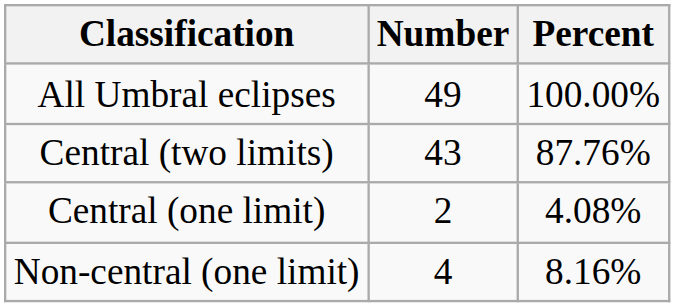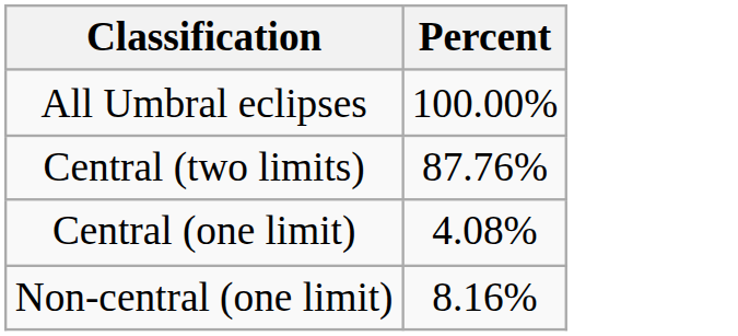 <table class="wikitable sortable">
 <tr align=center>
 <th>Classification</th>
-<th>Number</th>
 <th>Percent</th>
 </tr>
 <tr align=center>
 <td>All Umbral eclipses</td>
-<td>49</td>
 <td>100.00%</td>
 </tr>
 <tr align=center>
 <td>Central (two limits)</td>
-<td>43</td>
 <td>87.76%</td>
 </tr>
 <tr align=center>
 <td>Central (one limit)</td>
-<td>2</td>
 <td>4.08%</td>
 </tr>
 <tr align=center>
 <td>Non-central (one limit)</td>
-<td>4</td>
 <td>8.16%</td>
 </tr>
 </table>
